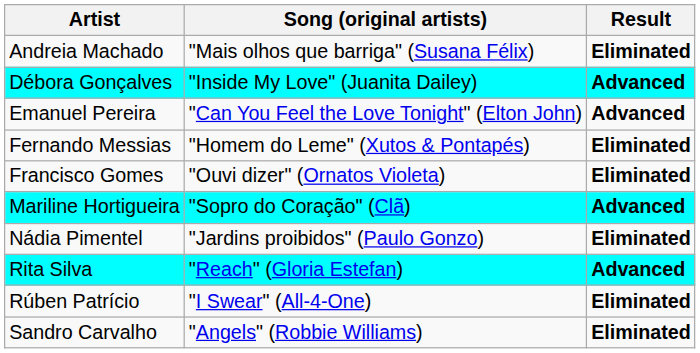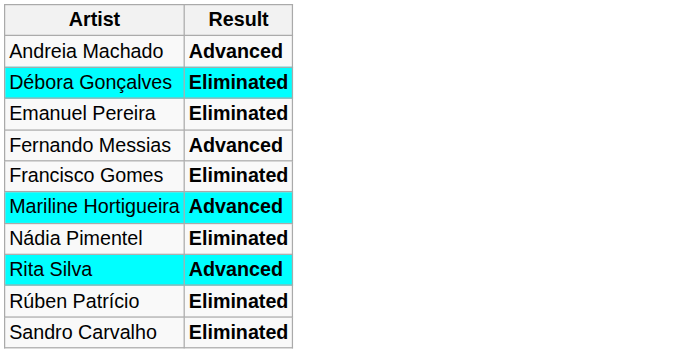 <table class=wikitable>
 <tr>
 <th>Artist</th>
-<th>Song (original artists)</th>
 <th>Result</th>
 </tr>
 <tr>
 <td>Andreia Machado</td>
-<td>"Mais olhos que barriga" (<a href='#'>Susana Félix</a>)</td>
-<td><strong>Eliminated</strong></td>
+<td><strong>Advanced</strong></td>
 </tr>
 <tr style="background:cyan;">
 <td>Débora Gonçalves</td>
-<td>"Inside My Love" (Juanita Dailey)</td>
+<td><strong>Eliminated</strong></td>
+</tr>
+<tr>
+<td>Emanuel Pereira</td>
+<td><strong>Eliminated</strong></td>
+</tr>
+<tr>
+<td>Fernando Messias</td>
 <td><strong>Advanced</strong></td>
 </tr>
 <tr>
-<td>Emanuel Pereira</td>
-<td>"<a href='#'>Can You Feel the Love Tonight</a>" (<a href='#'>Elton John</a>)</td>
-<td><strong>Advanced</strong></td>
-</tr>
-<tr>
-<td>Fernando Messias</td>
-<td>"Homem do Leme" (<a href='#'>Xutos & Pontapés</a>)</td>
-<td><strong>Eliminated</strong></td>
-</tr>
-<tr>
 <td>Francisco Gomes</td>
-<td>"Ouvi dizer" (<a href='#'>Ornatos Violeta</a>)</td>
 <td><strong>Eliminated</strong></td>
 </tr>
 <tr style="background:cyan;">
 <td>Mariline Hortigueira</td>
-<td>"Sopro do Coração" (<a href='#'>Clã</a>)</td>
 <td><strong>Advanced</strong></td>
 </tr>
 <tr>
 <td>Nádia Pimentel</td>
-<td>"Jardins proibidos" (<a href='#'>Paulo Gonzo</a>)</td>
 <td><strong>Eliminated</strong></td>
 </tr>
 <tr style="background:cyan;">
 <td>Rita Silva</td>
-<td>"<a href='#'>Reach</a>" (<a href='#'>Gloria Estefan</a>)</td>
 <td><strong>Advanced</strong></td>
 </tr>
 <tr>
 <td>Rúben Patrício</td>
-<td>"<a href='#'>I Swear</a>" (<a href='#'>All-4-One</a>)</td>
 <td><strong>Eliminated</strong></td>
 </tr>
 <tr>
 <td>Sandro Carvalho</td>
-<td>"<a href='#'>Angels</a>" (<a href='#'>Robbie Williams</a>)</td>
 <td><strong>Eliminated</strong></td>
 </tr>
 </table>
